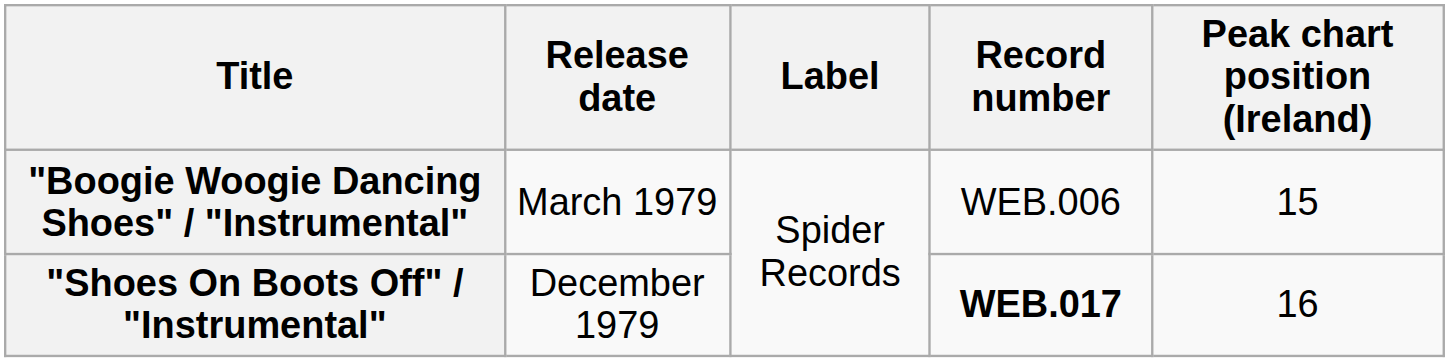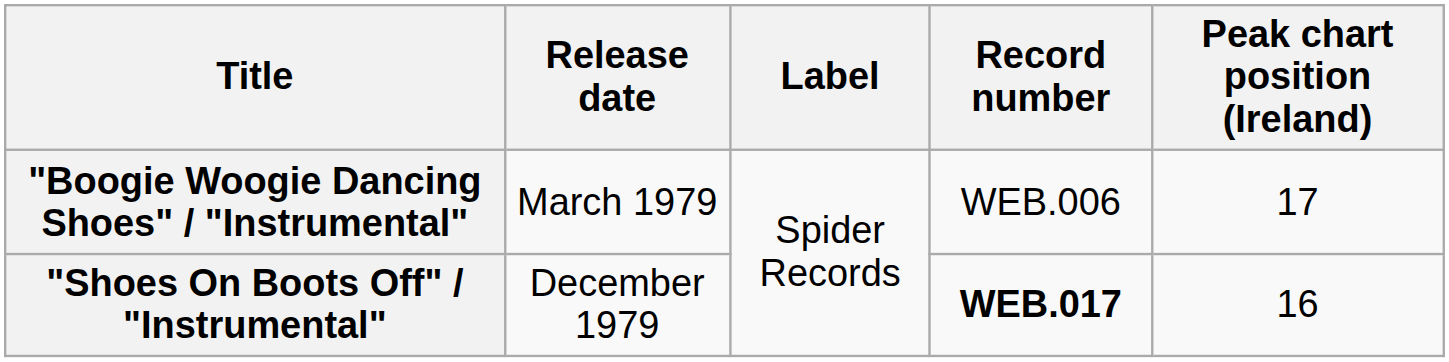 <table class="wikitable plainrowheaders" style="text-align:center;">
 <tr>
 <th scope="col">Title</th>
 <th scope="col">Release date</th>
 <th scope="col">Label</th>
 <th scope="col">Record number</th>
 <th scope="col">Peak chart position (Ireland)</th>
 </tr>
 <tr>
 <th scope="row">"Boogie Woogie Dancing Shoes" / "Instrumental"</th>
 <td>March 1979</td>
 <td rowspan="3">Spider Records</td>
 <td>WEB.006</td>
-<td>15</td>
+<td>17</td>
 </tr>
 <tr>
 <th scope="row">"Shoes On Boots Off" / "Instrumental"</th>
 <td>December 1979</td>
 <td><strong>WEB.017</strong></td>
 <td>16</td>
 </tr>
 </table>
